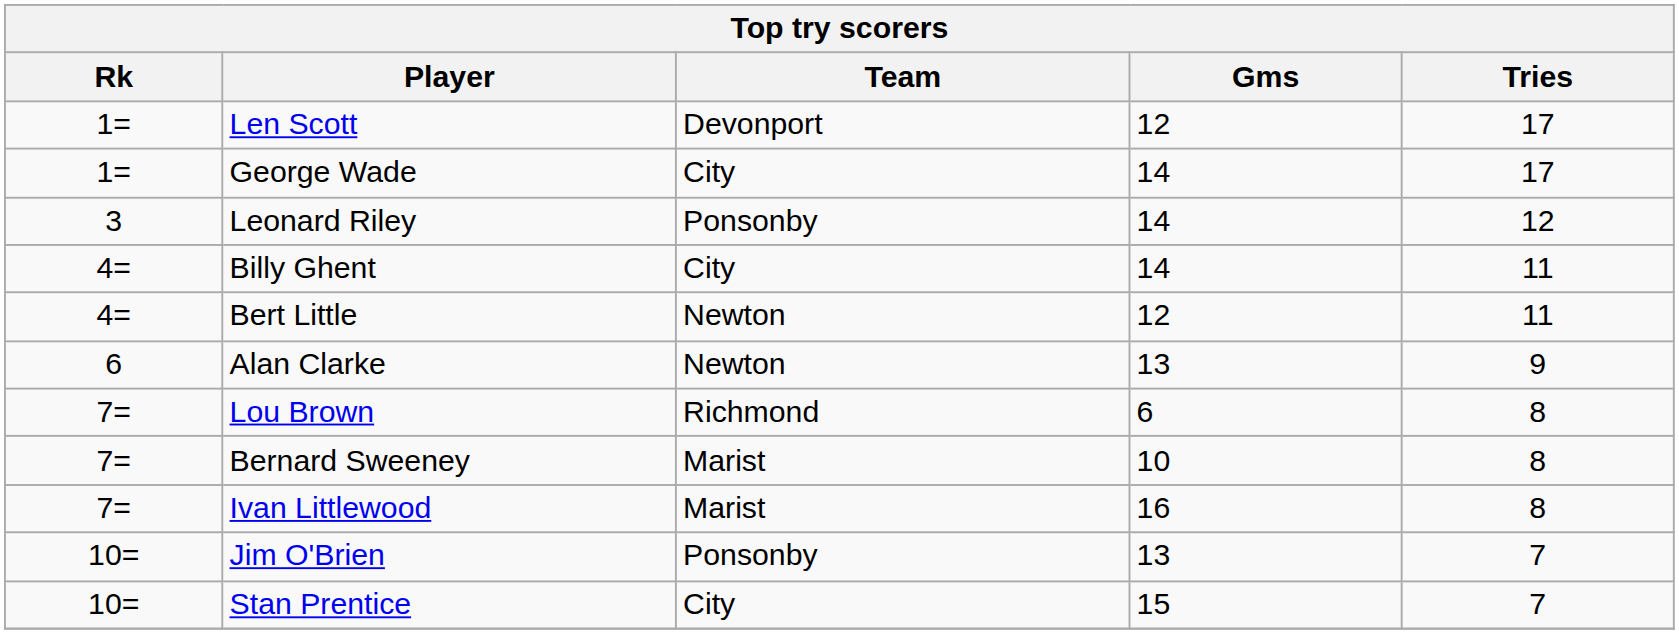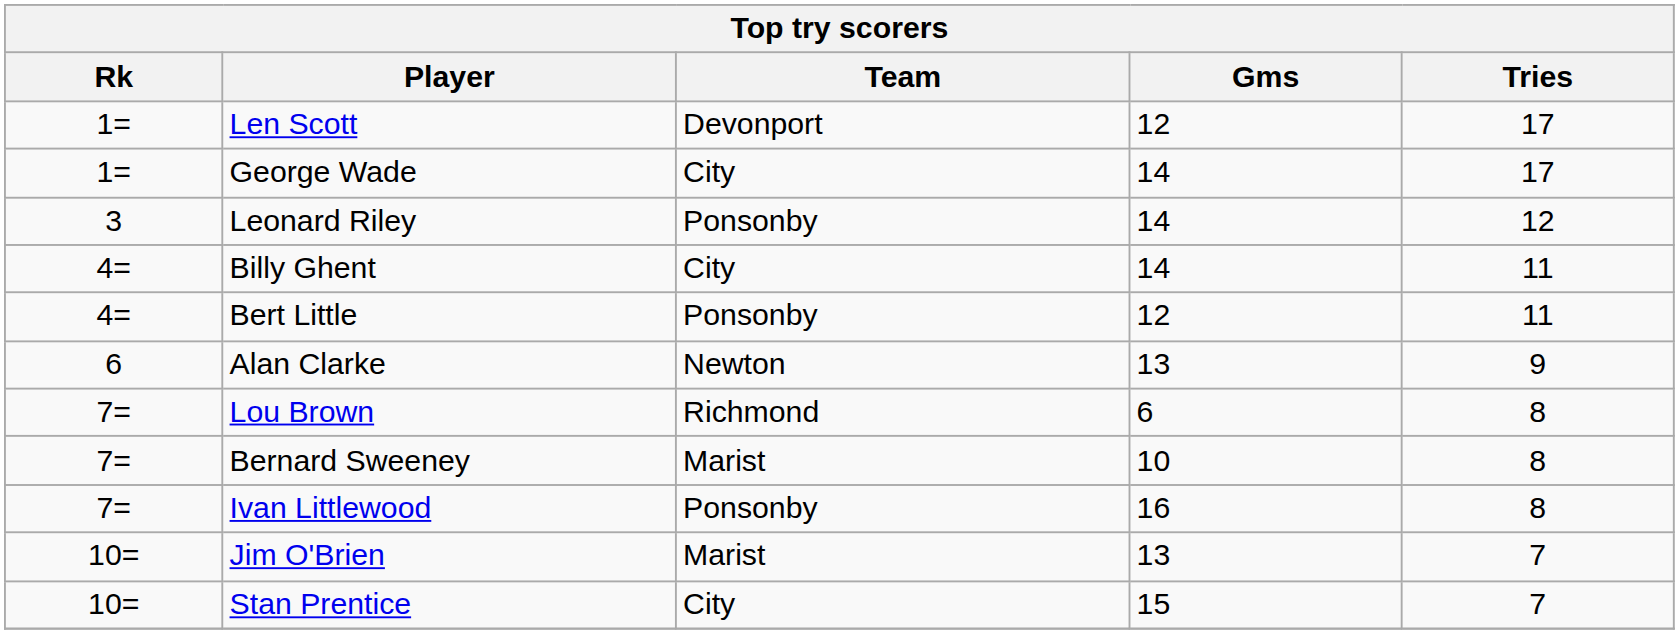 <table class="wikitable collapsible sortable" style="text-align:left; font-size:100%; width:100%;">
 <tr>
 <th colspan="100%">Top try scorers</th>
 </tr>
 <tr>
 <th style="width:12%;">Rk</th>
 <th style="width:25%;">Player</th>
 <th style="width:25%;">Team</th>
 <th style="width:15%;">Gms</th>
 <th style="width:15%;">Tries<br></th>
 </tr>
 <tr>
 <td style="text-align:center;">1=</td>
 <td><a href='#'>Len Scott</a></td>
 <td>Devonport</td>
 <td>12</td>
 <td style="text-align:center;">17</td>
 </tr>
 <tr>
 <td style="text-align:center;">1=</td>
 <td>George Wade</td>
 <td>City</td>
 <td>14</td>
 <td style="text-align:center;">17</td>
 </tr>
 <tr>
 <td style="text-align:center;">3</td>
 <td>Leonard Riley</td>
 <td>Ponsonby</td>
 <td>14</td>
 <td style="text-align:center;">12</td>
 </tr>
 <tr>
 <td style="text-align:center;">4=</td>
 <td>Billy Ghent</td>
 <td>City</td>
 <td>14</td>
 <td style="text-align:center;">11</td>
 </tr>
 <tr>
 <td style="text-align:center;">4=</td>
 <td>Bert Little</td>
-<td>Newton</td>
+<td>Ponsonby</td>
 <td>12</td>
 <td style="text-align:center;">11</td>
 </tr>
 <tr>
 <td style="text-align:center;">6</td>
 <td>Alan Clarke</td>
 <td>Newton</td>
 <td>13</td>
 <td style="text-align:center;">9</td>
 </tr>
 <tr>
 <td style="text-align:center;">7=</td>
 <td><a href='#'>Lou Brown</a></td>
 <td>Richmond</td>
 <td>6</td>
 <td style="text-align:center;">8</td>
 </tr>
 <tr>
 <td style="text-align:center;">7=</td>
 <td>Bernard Sweeney</td>
 <td>Marist</td>
 <td>10</td>
 <td style="text-align:center;">8</td>
 </tr>
 <tr>
 <td style="text-align:center;">7=</td>
 <td><a href='#'>Ivan Littlewood</a></td>
-<td>Marist</td>
+<td>Ponsonby</td>
 <td>16</td>
 <td style="text-align:center;">8</td>
 </tr>
 <tr>
 <td style="text-align:center;">10=</td>
 <td><a href='#'>Jim O'Brien</a></td>
-<td>Ponsonby</td>
+<td>Marist</td>
 <td>13</td>
 <td style="text-align:center;">7</td>
 </tr>
 <tr>
 <td style="text-align:center;">10=</td>
 <td><a href='#'>Stan Prentice</a></td>
 <td>City</td>
 <td>15</td>
 <td style="text-align:center;">7</td>
 </tr>
 <tr>
 </tr>
 </table>
